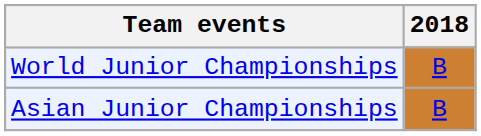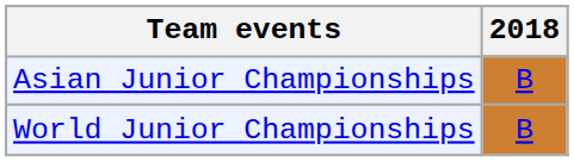 <table style='font-size: 90%; text-align:center;' class='wikitable'>
 <tr>
 <th>Team events</th>
 <th>2018</th>
 </tr>
 <tr>
+<td bgcolor="#ECF2FF"; align="left"><a href='#'>Asian Junior Championships</a></td>
+<td bgcolor=CD7F32><a href='#'>B</a></td>
+</tr>
+<tr>
 <td bgcolor="#ECF2FF"; align="left"><a href='#'>World Junior Championships</a></td>
 <td bgcolor=CD7F32><a href='#'>B</a></td>
 </tr>
-<tr>
-<td bgcolor="#ECF2FF"; align="left"><a href='#'>Asian Junior Championships</a></td>
-<td bgcolor=CD7F32><a href='#'>B</a></td>
-</tr>
 </table>
